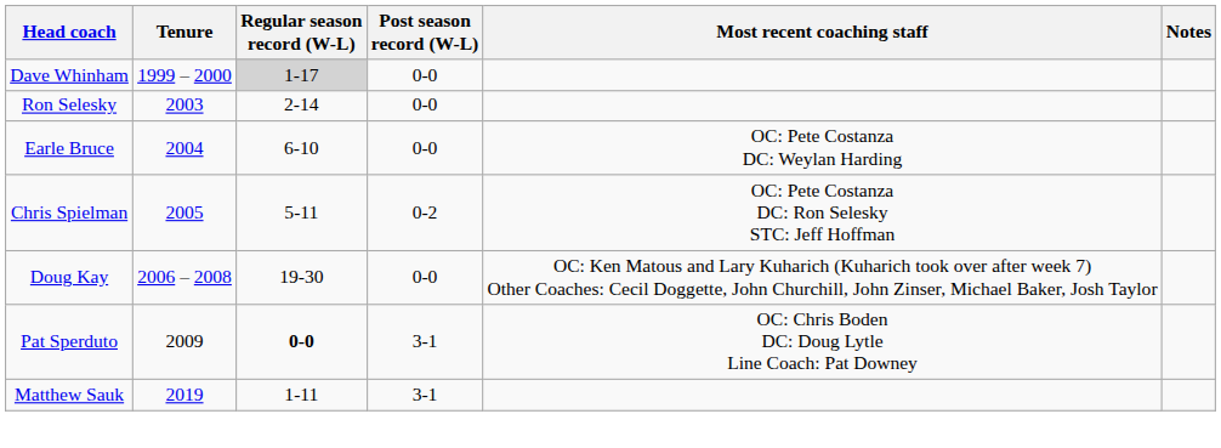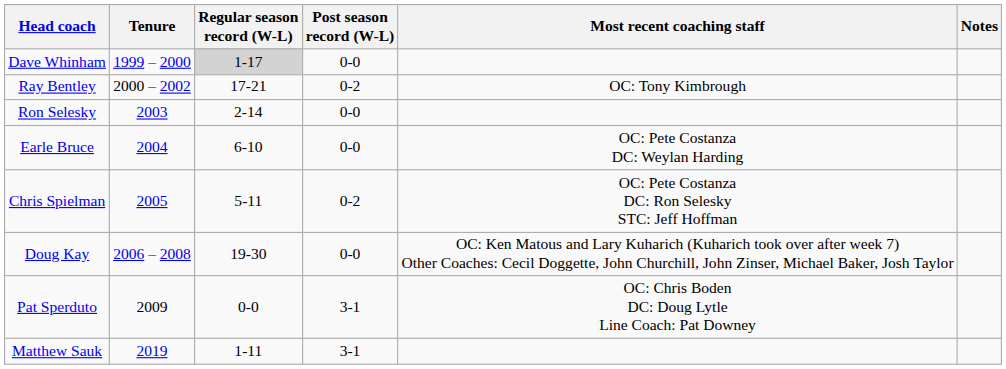 <table class="wikitable" style="text-align:center; font-size:90%;">
 <tr>
 <th><a href='#'>Head coach</a></th>
 <th>Tenure</th>
 <th>Regular season<br>record (W-L)</th>
 <th>Post season<br>record (W-L)</th>
 <th>Most recent coaching staff</th>
 <th>Notes</th>
 </tr>
 <tr>
 <td><a href='#'>Dave Whinham</a></td>
 <td><a href='#'>1999</a> – <a href='#'>2000</a></td>
 <td style="background: lightgrey;">1-17</td>
 <td>0-0</td>
 <td></td>
+<td></td>
+</tr>
+<tr>
+<td><a href='#'>Ray Bentley</a></td>
+<td>2000 – <a href='#'>2002</a></td>
+<td>17-21</td>
+<td>0-2</td>
+<td>OC: Tony Kimbrough</td>
 <td></td>
 </tr>
 <tr>
 <td><a href='#'>Ron Selesky</a></td>
 <td><a href='#'>2003</a></td>
 <td>2-14</td>
 <td>0-0</td>
 <td></td>
 <td></td>
 </tr>
 <tr>
 <td><a href='#'>Earle Bruce</a></td>
 <td><a href='#'>2004</a></td>
 <td>6-10</td>
 <td>0-0</td>
 <td>OC: Pete Costanza<br>DC: Weylan Harding</td>
 <td></td>
 </tr>
 <tr>
 <td><a href='#'>Chris Spielman</a></td>
 <td><a href='#'>2005</a></td>
 <td>5-11</td>
 <td>0-2</td>
 <td>OC: Pete Costanza<br>DC: Ron Selesky<br>STC: Jeff Hoffman</td>
 <td></td>
 </tr>
 <tr>
 <td><a href='#'>Doug Kay</a></td>
 <td><a href='#'>2006</a> – <a href='#'>2008</a></td>
 <td>19-30</td>
 <td>0-0</td>
 <td>OC: Ken Matous and Lary Kuharich (Kuharich took over after week 7)<br>Other Coaches: Cecil Doggette, John Churchill, John Zinser,  Michael Baker, Josh Taylor</td>
 <td></td>
 </tr>
 <tr>
 <td><a href='#'>Pat Sperduto</a></td>
 <td>2009</td>
-<td><strong>0-0</strong></td>
+<td>0-0</td>
 <td>3-1</td>
 <td>OC: Chris Boden<br>DC: Doug Lytle<br>Line Coach: Pat Downey</td>
 <td></td>
 </tr>
 <tr>
 <td><a href='#'>Matthew Sauk</a></td>
 <td><a href='#'>2019</a></td>
 <td>1-11</td>
 <td>3-1</td>
 <td></td>
 <td></td>
 </tr>
 </table>
